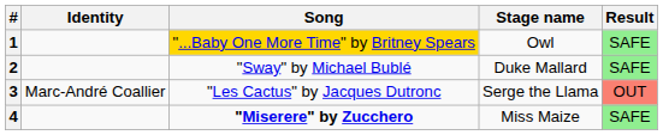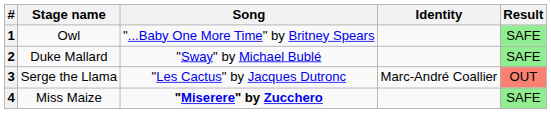 <table class="wikitable plainrowheaders" style="text-align: center;">
 <tr>
 <th>#</th>
+<th>Stage name</th>
+<th>Song</th>
 <th>Identity</th>
-<th>Song</th>
-<th>Stage name</th>
 <th>Result</th>
 </tr>
 <tr>
 <th>1</th>
+<td>Owl</td>
+<td>"<a href='#'>...Baby One More Time</a>" by <a href='#'>Britney Spears</a></td>
 <td></td>
-<td style="background: gold;">"<a href='#'>...Baby One More Time</a>" by <a href='#'>Britney Spears</a></td>
-<td>Owl</td>
 <td bgcolor="lightgreen">SAFE</td>
 </tr>
 <tr>
 <th>2</th>
+<td>Duke Mallard</td>
+<td>"<a href='#'>Sway</a>" by <a href='#'>Michael Bublé</a></td>
 <td></td>
-<td>"<a href='#'>Sway</a>" by <a href='#'>Michael Bublé</a></td>
-<td>Duke Mallard</td>
 <td bgcolor="lightgreen">SAFE</td>
 </tr>
 <tr>
 <th>3</th>
+<td>Serge the Llama</td>
+<td>"<a href='#'>Les Cactus</a>" by <a href='#'>Jacques Dutronc</a></td>
 <td>Marc-André Coallier</td>
-<td>"<a href='#'>Les Cactus</a>" by <a href='#'>Jacques Dutronc</a></td>
-<td>Serge the Llama</td>
 <td bgcolor="salmon">OUT</td>
 </tr>
 <tr>
 <th>4</th>
+<td>Miss Maize</td>
+<td><strong>"<a href='#'>Miserere</a>" by <a href='#'>Zucchero</a></strong></td>
 <td></td>
-<td><strong>"<a href='#'>Miserere</a>" by <a href='#'>Zucchero</a></strong></td>
-<td>Miss Maize</td>
 <td bgcolor="lightgreen">SAFE</td>
 </tr>
 </table>
